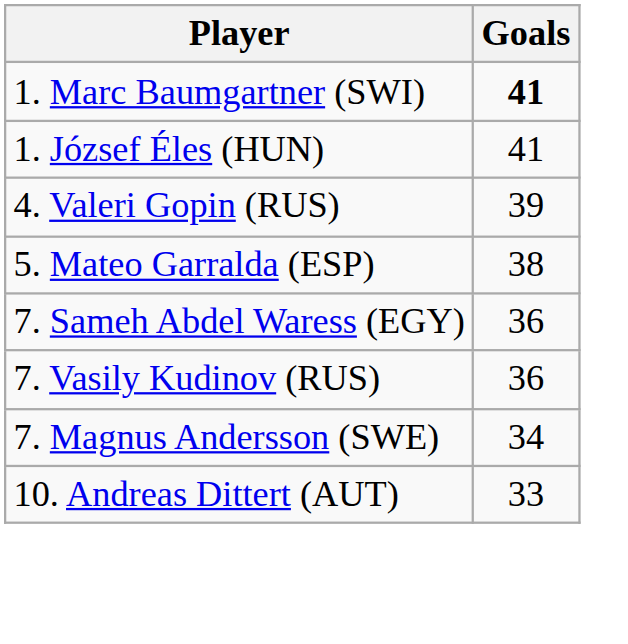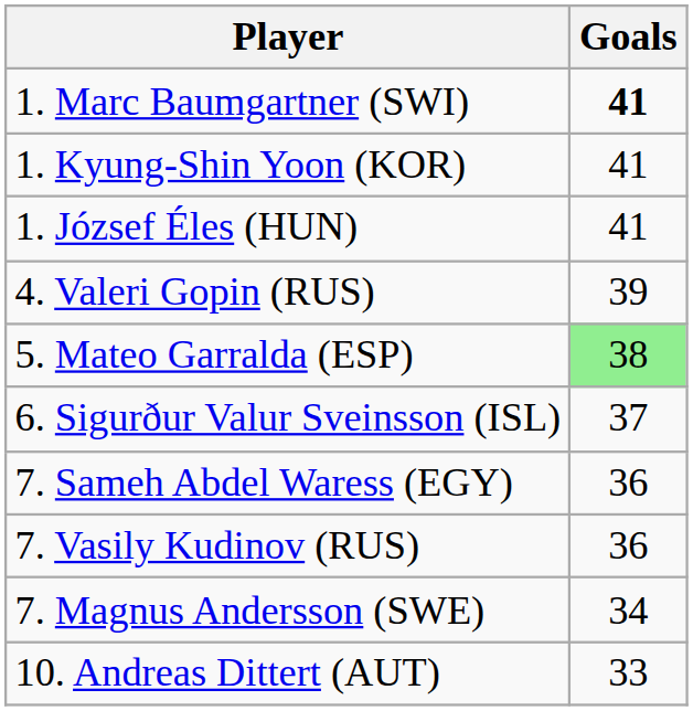 <table class="wikitable" style="text-align:center;">
 <tr>
 <th>Player</th>
 <th>Goals</th>
 </tr>
 <tr>
 <td style="text-align:left;">1. <a href='#'>Marc Baumgartner</a> (SWI)</td>
 <td><strong>41</strong></td>
+</tr>
+<tr>
+<td style="text-align:left;">1. <a href='#'>Kyung-Shin Yoon</a> (KOR)</td>
+<td>41</td>
 </tr>
 <tr>
 <td style="text-align:left;">1. <a href='#'>József Éles</a> (HUN)</td>
 <td>41</td>
 </tr>
 <tr>
 <td style="text-align:left;">4. <a href='#'>Valeri Gopin</a> (RUS)</td>
 <td>39</td>
 </tr>
 <tr>
 <td style="text-align:left;">5. <a href='#'>Mateo Garralda</a> (ESP)</td>
-<td>38</td>
+<td style="background: lightgreen;">38</td>
+</tr>
+<tr>
+<td style="text-align:left;">6. <a href='#'>Sigurður Valur Sveinsson</a> (ISL)</td>
+<td>37</td>
 </tr>
 <tr>
 <td style="text-align:left;">7. <a href='#'>Sameh Abdel Waress</a> (EGY)</td>
 <td>36</td>
 </tr>
 <tr>
 <td style="text-align:left;">7. <a href='#'>Vasily Kudinov</a> (RUS)</td>
 <td>36</td>
 </tr>
 <tr>
 <td style="text-align:left;">7. <a href='#'>Magnus Andersson</a> (SWE)</td>
 <td>34</td>
 </tr>
 <tr>
 <td style="text-align:left;">10. <a href='#'>Andreas Dittert</a> (AUT)</td>
 <td>33</td>
 </tr>
 </table>
